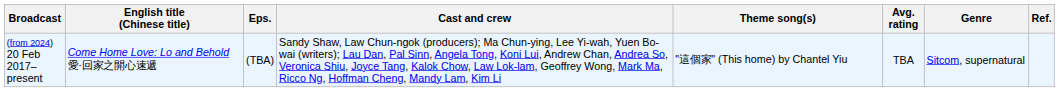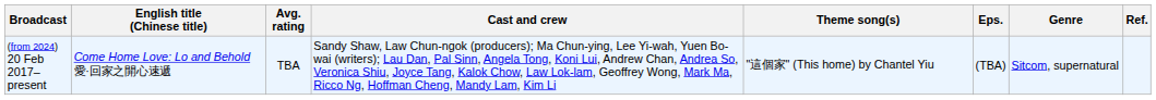 <table class="wikitable sortable">
 <tr>
 <th>Broadcast</th>
 <th style="width:17%;">English title <br> (Chinese title)</th>
-<th>Eps.</th>
+<th>Avg. rating</th>
 <th>Cast and crew</th>
 <th style="width:20%;">Theme song(s)</th>
-<th>Avg. rating</th>
+<th>Eps.</th>
 <th style="width:10%;">Genre</th>
 <th>Ref.</th>
 </tr>
 <tr ---- bgcolor="#ebf5ff">
 <td><small>(<a href='#'>from 2024</a>) </small><br> 20 Feb 2017–<br>present</td>
 <td><em><a href='#'>Come Home Love: Lo and Behold</a></em> <br>愛·回家之開心速遞</td>
-<td style="text-align:center;">(TBA)</td>
+<td style="text-align:center;">TBA</td>
 <td>Sandy Shaw, Law Chun-ngok (producers); Ma Chun-ying, Lee Yi-wah, Yuen Bo-wai (writers); <a href='#'>Lau Dan</a>, <a href='#'>Pal Sinn</a>, <a href='#'>Angela Tong</a>, <a href='#'>Koni Lui</a>, Andrew Chan, <a href='#'>Andrea So</a>, <a href='#'>Veronica Shiu</a>, <a href='#'>Joyce Tang</a>, <a href='#'>Kalok Chow</a>, <a href='#'>Law Lok-lam</a>, Geoffrey Wong, <a href='#'>Mark Ma</a>, <a href='#'>Ricco Ng</a>, <a href='#'>Hoffman Cheng</a>, <a href='#'>Mandy Lam</a>, <a href='#'>Kim Li</a></td>
 <td>"這個家" (This home) by Chantel Yiu</td>
-<td style="text-align:center;">TBA</td>
+<td style="text-align:center;">(TBA)</td>
 <td><a href='#'>Sitcom</a>, supernatural</td>
 <td></td>
 </tr>
 </table>
